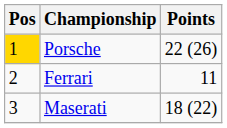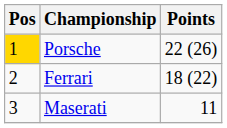 <table class="wikitable" style="font-size: 95%;">
 <tr>
 <th>Pos</th>
 <th>Championship</th>
 <th>Points</th>
 </tr>
 <tr>
 <td style="background: gold;">1</td>
 <td> <a href='#'>Porsche</a></td>
 <td align="right">22 (26)</td>
 </tr>
 <tr>
 <td>2</td>
 <td> <a href='#'>Ferrari</a></td>
-<td align="right">11</td>
+<td align="right">18 (22)</td>
 </tr>
 <tr>
 <td>3</td>
 <td> <a href='#'>Maserati</a></td>
-<td align="right">18 (22)</td>
+<td align="right">11</td>
 </tr>
 <tr>
 </tr>
 </table>
